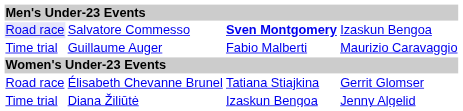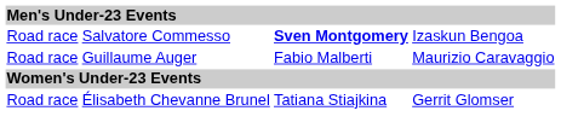 <table>
 <tr bgcolor="#cccccc">
 <td colspan=4><strong>Men's Under-23 Events</strong></td>
 </tr>
 <tr>
-<td style="background: lavender;"><a href='#'>Road race</a><br></td>
+<td><a href='#'>Road race</a><br></td>
 <td> <a href='#'>Salvatore Commesso</a></td>
 <td><strong> <a href='#'>Sven Montgomery</a></strong></td>
 <td> <a href='#'>Izaskun Bengoa</a></td>
 </tr>
 <tr>
-<td><a href='#'>Time trial</a><br></td>
+<td><a href='#'>Road race</a><br></td>
 <td> <a href='#'>Guillaume Auger</a></td>
 <td> <a href='#'>Fabio Malberti</a></td>
 <td> <a href='#'>Maurizio Caravaggio</a></td>
 </tr>
 <tr bgcolor="#cccccc">
 <td colspan=4><strong>Women's Under-23 Events</strong></td>
 </tr>
 <tr>
 <td><a href='#'>Road race</a><br></td>
 <td> <a href='#'>Élisabeth Chevanne Brunel</a></td>
 <td> <a href='#'>Tatiana Stiajkina</a></td>
 <td> <a href='#'>Gerrit Glomser</a></td>
 </tr>
-<tr>
-<td><a href='#'>Time trial</a><br></td>
-<td> <a href='#'>Diana Žiliūtė</a></td>
-<td> <a href='#'>Izaskun Bengoa</a></td>
-<td> <a href='#'>Jenny Algelid</a></td>
-</tr>
 </table>
